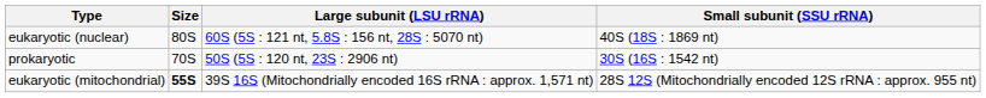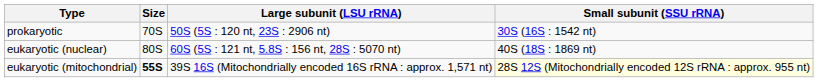 <table class="wikitable">
 <tr>
 <th>Type</th>
 <th>Size</th>
 <th>Large subunit (<a href='#'>LSU rRNA</a>)</th>
 <th>Small subunit (<a href='#'>SSU rRNA</a>)</th>
 </tr>
 <tr>
+<td>prokaryotic</td>
+<td>70S</td>
+<td><a href='#'>50S</a> (<a href='#'>5S</a> : 120 nt, <a href='#'>23S</a>  : 2906 nt)</td>
+<td><a href='#'>30S</a> (<a href='#'>16S</a> : 1542 nt)</td>
+</tr>
+<tr>
 <td>eukaryotic (nuclear)</td>
 <td>80S</td>
 <td><a href='#'>60S</a> (<a href='#'>5S</a> : 121 nt, <a href='#'>5.8S</a> : 156 nt, <a href='#'>28S</a> : 5070 nt)</td>
 <td>40S (<a href='#'>18S</a> : 1869 nt)</td>
 </tr>
 <tr>
-<td>prokaryotic</td>
-<td>70S</td>
-<td><a href='#'>50S</a> (<a href='#'>5S</a> : 120 nt, <a href='#'>23S</a>  : 2906 nt)</td>
-<td><a href='#'>30S</a> (<a href='#'>16S</a> : 1542 nt)</td>
-</tr>
-<tr>
 <td>eukaryotic (mitochondrial)</td>
 <td><strong>55S</strong></td>
 <td>39S <a href='#'>16S</a> (Mitochondrially encoded 16S rRNA : approx. 1,571 nt)</td>
-<td>28S <a href='#'>12S</a> (Mitochondrially encoded 12S rRNA : approx. 955 nt)</td>
+<td style="background: lightyellow;">28S <a href='#'>12S</a> (Mitochondrially encoded 12S rRNA : approx. 955 nt)</td>
 </tr>
 </table>
